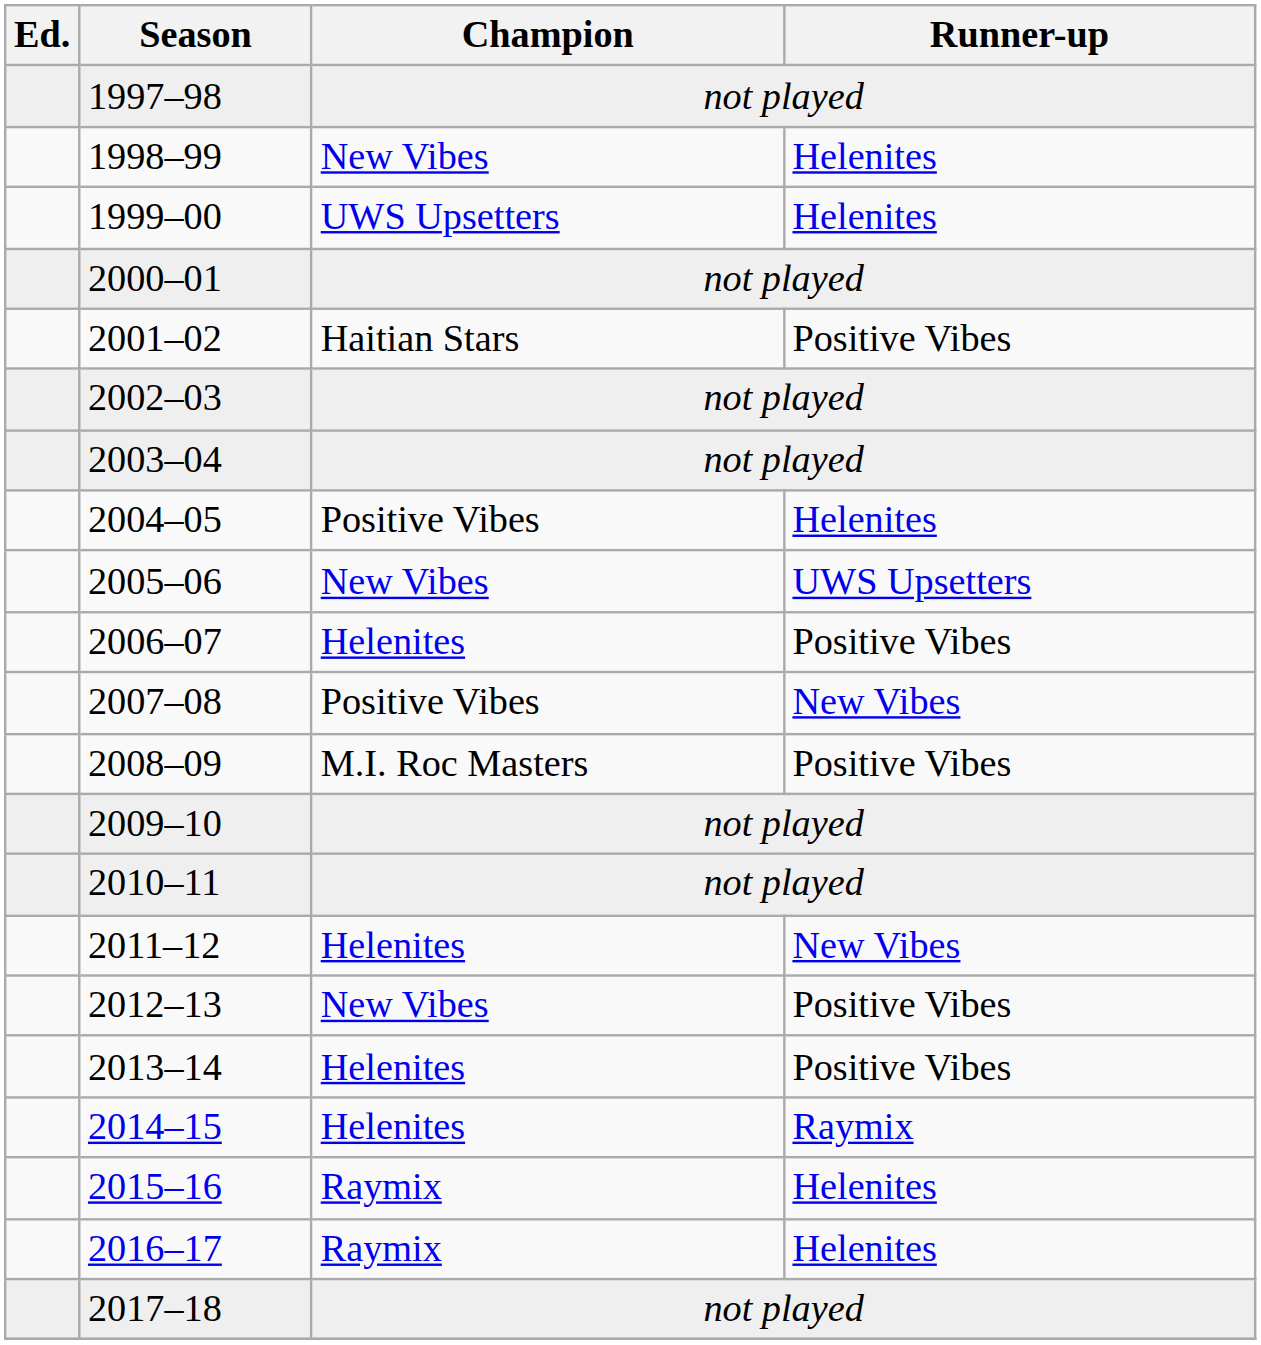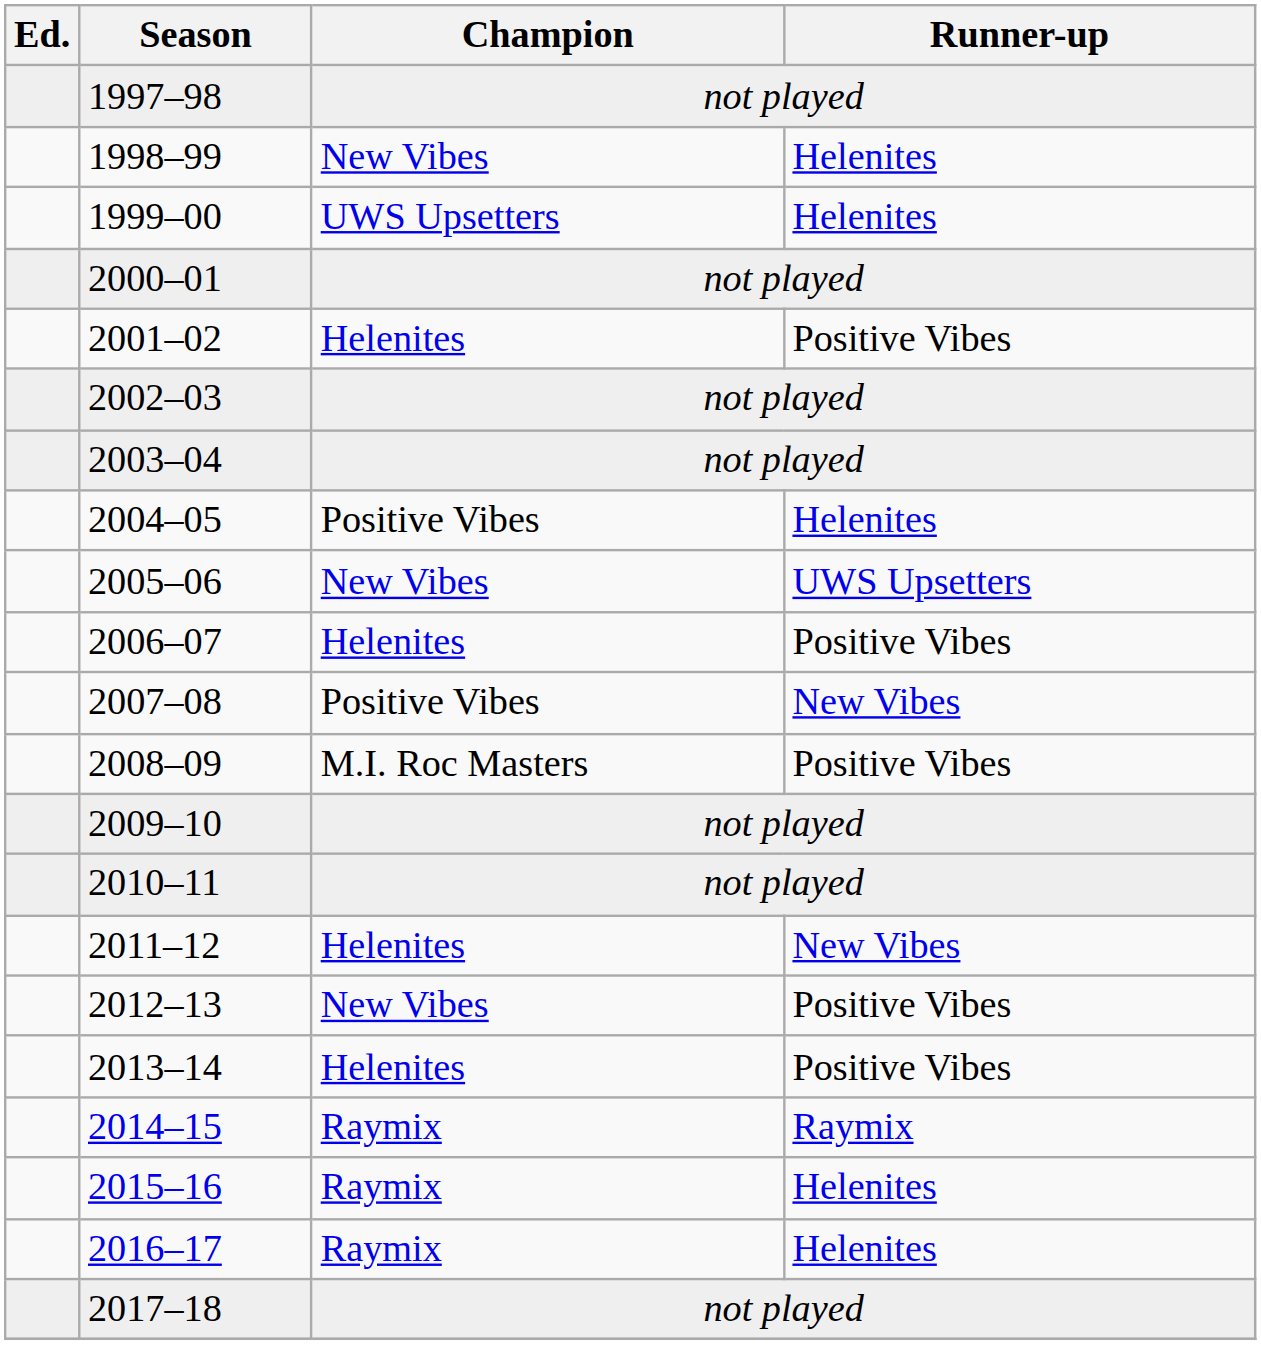 <table class="wikitable sortable">
 <tr>
 <th width=px>Ed.</th>
 <th width=90px>Season</th>
 <th width=190px>Champion</th>
 <th width=190px>Runner-up</th>
 </tr>
 <tr bgcolor=#efefef>
 <td></td>
 <td>1997–98</td>
 <td colspan="2" style="text-align:center;"><em>not played</em></td>
 </tr>
 <tr>
 <td></td>
 <td>1998–99</td>
 <td><a href='#'>New Vibes</a></td>
 <td><a href='#'>Helenites</a></td>
 </tr>
 <tr>
 <td></td>
 <td>1999–00</td>
 <td><a href='#'>UWS Upsetters</a></td>
 <td><a href='#'>Helenites</a></td>
 </tr>
 <tr bgcolor=#efefef>
 <td></td>
 <td>2000–01</td>
 <td colspan="2" style="text-align:center;"><em>not played</em></td>
 </tr>
 <tr>
 <td></td>
 <td>2001–02</td>
-<td>Haitian Stars</td>
+<td><a href='#'>Helenites</a></td>
 <td>Positive Vibes</td>
 </tr>
 <tr bgcolor=#efefef>
 <td></td>
 <td>2002–03</td>
 <td colspan="2" style="text-align:center;"><em>not played</em></td>
 </tr>
 <tr bgcolor=#efefef>
 <td></td>
 <td>2003–04</td>
 <td colspan="2" style="text-align:center;"><em>not played</em></td>
 </tr>
 <tr>
 <td></td>
 <td>2004–05</td>
 <td>Positive Vibes</td>
 <td><a href='#'>Helenites</a></td>
 </tr>
 <tr>
 <td></td>
 <td>2005–06</td>
 <td><a href='#'>New Vibes</a></td>
 <td><a href='#'>UWS Upsetters</a></td>
 </tr>
 <tr>
 <td></td>
 <td>2006–07</td>
 <td><a href='#'>Helenites</a></td>
 <td>Positive Vibes</td>
 </tr>
 <tr>
 <td></td>
 <td>2007–08</td>
 <td>Positive Vibes</td>
 <td><a href='#'>New Vibes</a></td>
 </tr>
 <tr>
 <td></td>
 <td>2008–09</td>
 <td>M.I. Roc Masters</td>
 <td>Positive Vibes</td>
 </tr>
 <tr bgcolor=#efefef>
 <td></td>
 <td>2009–10</td>
 <td colspan="2" style="text-align:center;"><em>not played</em></td>
 </tr>
 <tr bgcolor=#efefef>
 <td></td>
 <td>2010–11</td>
 <td colspan="2" style="text-align:center;"><em>not played</em></td>
 </tr>
 <tr>
 <td></td>
 <td>2011–12</td>
 <td><a href='#'>Helenites</a></td>
 <td><a href='#'>New Vibes</a></td>
 </tr>
 <tr>
 <td></td>
 <td>2012–13</td>
 <td><a href='#'>New Vibes</a></td>
 <td>Positive Vibes</td>
 </tr>
 <tr>
 <td></td>
 <td>2013–14</td>
 <td><a href='#'>Helenites</a></td>
 <td>Positive Vibes</td>
 </tr>
 <tr>
 <td></td>
 <td><a href='#'>2014–15</a></td>
-<td><a href='#'>Helenites</a></td>
+<td><a href='#'>Raymix</a></td>
 <td><a href='#'>Raymix</a></td>
 </tr>
 <tr>
 <td></td>
 <td><a href='#'>2015–16</a></td>
 <td><a href='#'>Raymix</a></td>
 <td><a href='#'>Helenites</a></td>
 </tr>
 <tr>
 <td></td>
 <td><a href='#'>2016–17</a></td>
 <td><a href='#'>Raymix</a></td>
 <td><a href='#'>Helenites</a></td>
 </tr>
 <tr bgcolor=#efefef>
 <td></td>
 <td>2017–18</td>
 <td colspan="2" style="text-align:center;"><em>not played</em></td>
 </tr>
 <tr>
 </tr>
 </table>
